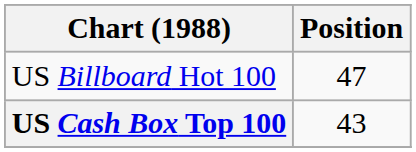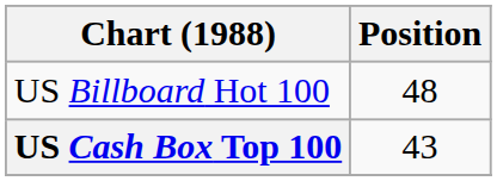 <table class="wikitable sortable">
 <tr>
 <th align="left">Chart (1988)</th>
 <th align="center">Position</th>
 </tr>
 <tr>
 <td>US <a href='#'><em>Billboard</em> Hot 100</a></td>
-<td style="text-align:center;">47</td>
+<td style="text-align:center;">48</td>
 </tr>
 <tr>
 <th scope="row">US <a href='#'><em>Cash Box</em> Top 100</a></th>
 <td style="text-align:center;">43</td>
 </tr>
 <tr>
 </tr>
 </table>
